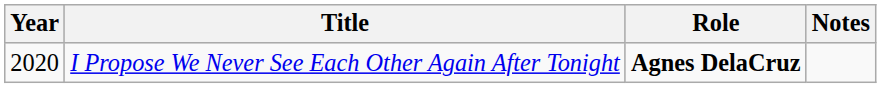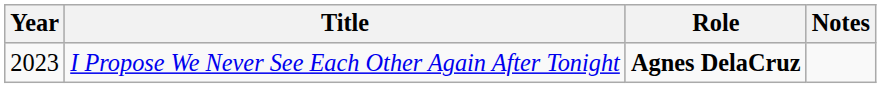 <table class="wikitable sortable">
 <tr>
 <th>Year</th>
 <th>Title</th>
 <th>Role</th>
 <th>Notes</th>
 </tr>
 <tr>
-<td>2020</td>
+<td>2023</td>
 <td><em><a href='#'>I Propose We Never See Each Other Again After Tonight</a></em></td>
 <td><strong>Agnes DelaCruz</strong></td>
 <td></td>
 </tr>
 </table>
